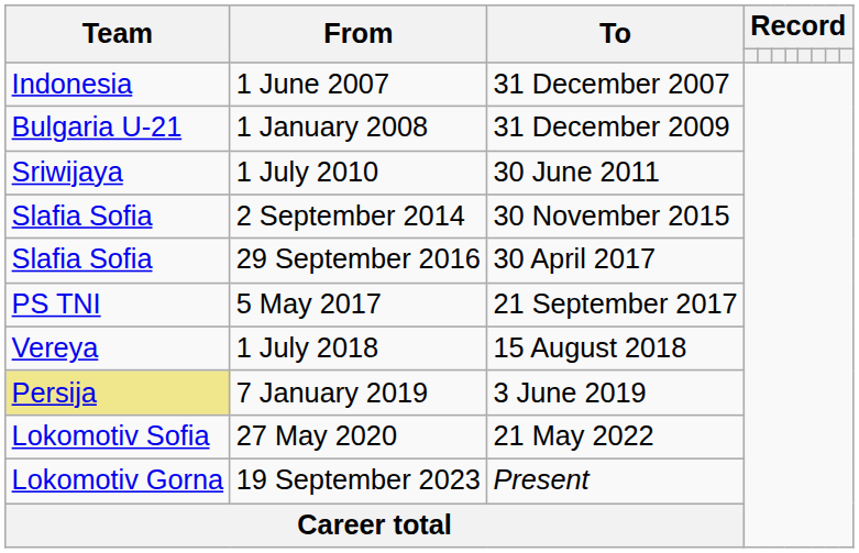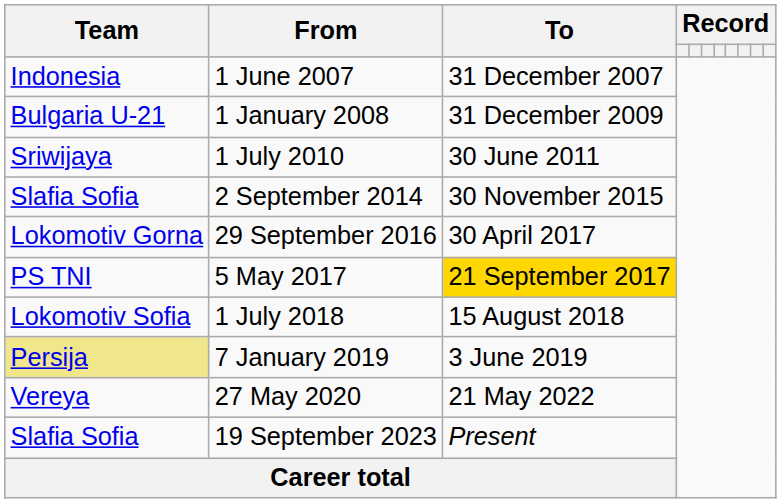 <table class="wikitable" style="text-align: center">
 <tr>
 <th rowspan="2">Team</th>
 <th rowspan="2">From</th>
 <th rowspan="2">To</th>
 <th colspan="8">Record</th>
 </tr>
 <tr>
 <th></th>
 <th></th>
 <th></th>
 <th></th>
 <th></th>
 <th></th>
 <th></th>
 <th></th>
 </tr>
 <tr>
 <td align="left"><a href='#'>Indonesia</a></td>
 <td align=left>1 June 2007</td>
 <td align=left>31 December 2007<br></td>
 </tr>
 <tr>
 <td align="left"><a href='#'>Bulgaria U-21</a></td>
 <td align=left>1 January 2008</td>
 <td align=left>31 December 2009<br></td>
 </tr>
 <tr>
 <td align="left"><a href='#'>Sriwijaya</a></td>
 <td align=left>1 July 2010</td>
 <td align=left>30 June 2011<br></td>
 </tr>
 <tr>
 <td align="left"><a href='#'>Slafia Sofia</a></td>
 <td align=left>2 September 2014</td>
 <td align=left>30 November 2015<br></td>
 </tr>
 <tr>
-<td align="left"><a href='#'>Slafia Sofia</a></td>
+<td align="left"><a href='#'>Lokomotiv Gorna</a></td>
 <td align=left>29 September 2016</td>
 <td align=left>30 April 2017<br></td>
 </tr>
 <tr>
 <td align="left"><a href='#'>PS TNI</a></td>
 <td align=left>5 May 2017</td>
-<td align=left>21 September 2017<br></td>
+<td align=left style="background: gold;">21 September 2017<br></td>
 </tr>
 <tr>
-<td align="left"><a href='#'>Vereya</a></td>
+<td align="left"><a href='#'>Lokomotiv Sofia</a></td>
 <td align=left>1 July 2018</td>
 <td align=left>15 August 2018<br></td>
 </tr>
 <tr>
 <td align="left" style="background: khaki;"><a href='#'>Persija</a></td>
 <td align=left>7 January 2019</td>
 <td align=left>3 June 2019<br></td>
 </tr>
 <tr>
-<td align="left"><a href='#'>Lokomotiv Sofia</a></td>
+<td align="left"><a href='#'>Vereya</a></td>
 <td align=left>27 May 2020</td>
 <td align=left>21 May 2022<br></td>
 </tr>
 <tr>
-<td align="left"><a href='#'>Lokomotiv Gorna</a></td>
+<td align="left"><a href='#'>Slafia Sofia</a></td>
 <td align=left>19 September 2023</td>
 <td align=left><em>Present</em><br></td>
 </tr>
 <tr>
 <th colspan="3"><strong>Career total</strong><br></th>
 </tr>
 </table>
